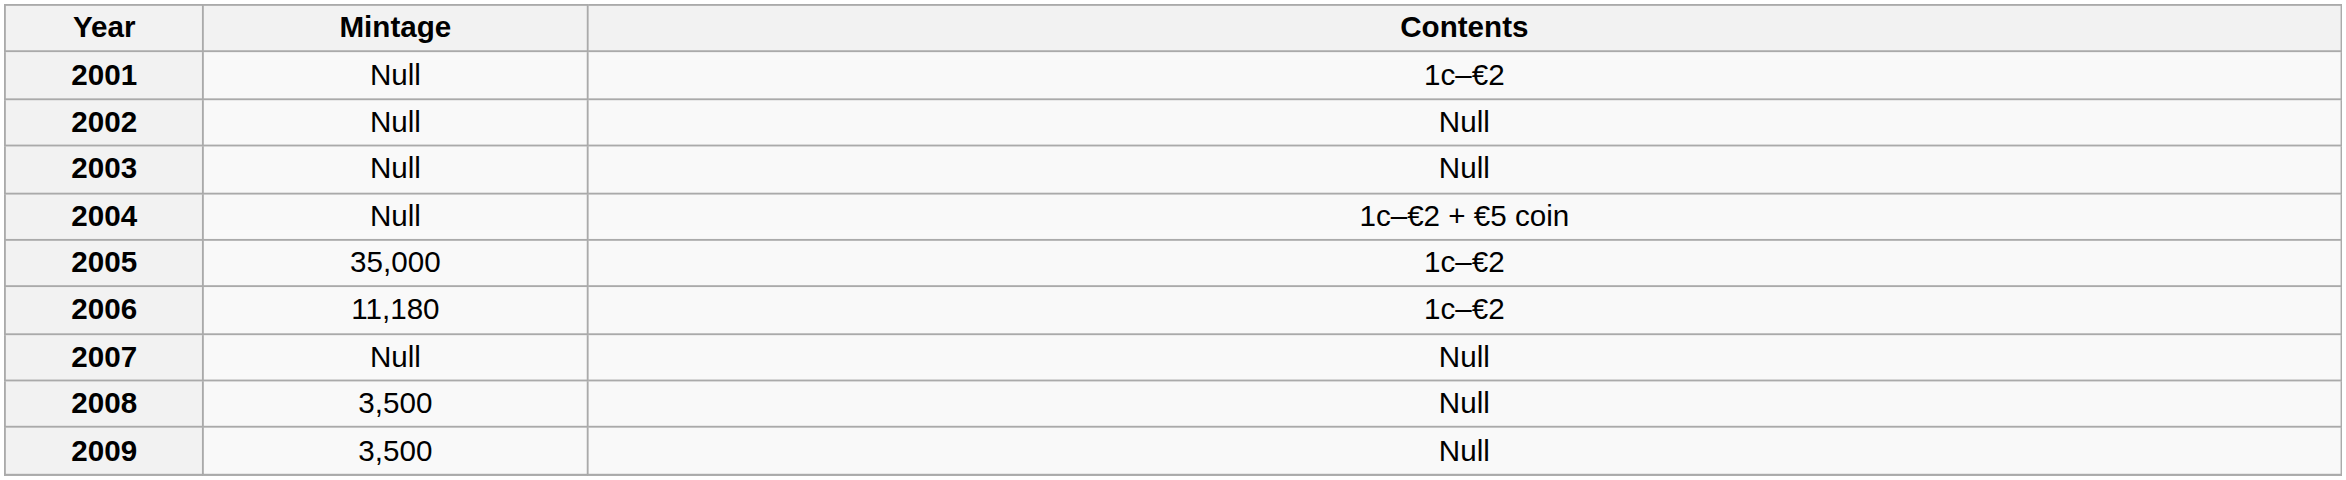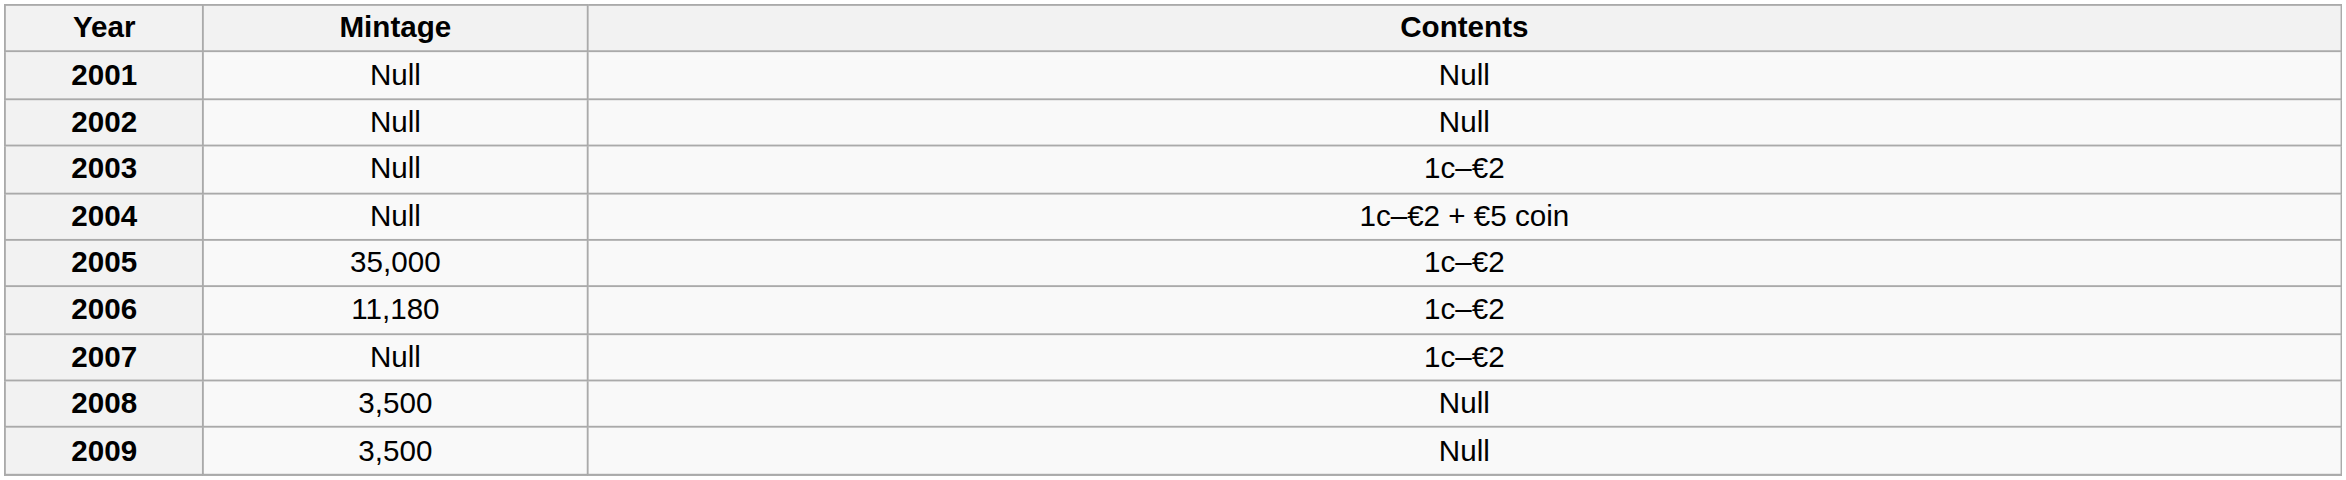 <table class="wikitable" style="width:100%;text-align:center">
 <tr>
 <th width=100px>Year</th>
 <th width=200px>Mintage</th>
 <th>Contents</th>
 </tr>
 <tr>
 <th>2001</th>
 <td>Null</td>
-<td>1c–€2</td>
+<td>Null</td>
 </tr>
 <tr>
 <th>2002</th>
 <td>Null</td>
 <td>Null</td>
 </tr>
 <tr>
 <th>2003</th>
 <td>Null</td>
-<td>Null</td>
+<td>1c–€2</td>
 </tr>
 <tr>
 <th>2004</th>
 <td>Null</td>
 <td>1c–€2 + €5 coin</td>
 </tr>
 <tr>
 <th>2005</th>
 <td>35,000</td>
 <td>1c–€2</td>
 </tr>
 <tr>
 <th>2006</th>
 <td>11,180</td>
 <td>1c–€2</td>
 </tr>
 <tr>
 <th>2007</th>
 <td>Null</td>
-<td>Null</td>
+<td>1c–€2</td>
 </tr>
 <tr>
 <th>2008</th>
 <td>3,500</td>
 <td>Null</td>
 </tr>
 <tr>
 <th>2009</th>
 <td>3,500</td>
 <td>Null</td>
 </tr>
 <tr>
 </tr>
 </table>
